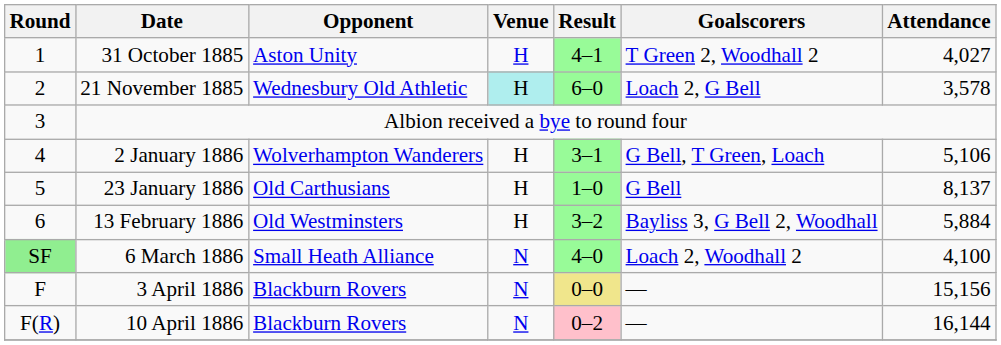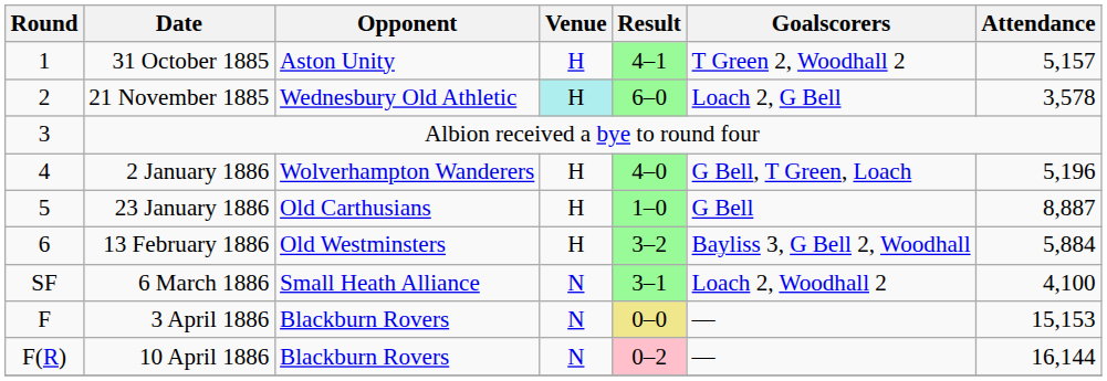 <table class="wikitable">
 <tr>
 <th>Round</th>
 <th>Date</th>
 <th>Opponent</th>
 <th>Venue</th>
 <th>Result</th>
 <th>Goalscorers</th>
 <th>Attendance</th>
 </tr>
 <tr>
 <td align="center">1</td>
 <td align="right">31 October 1885</td>
 <td><a href='#'>Aston Unity</a></td>
 <td align="center"><a href='#'>H</a></td>
 <td align="center" bgcolor="PaleGreen">4–1</td>
 <td><a href='#'>T Green</a> 2, <a href='#'>Woodhall</a> 2</td>
-<td align="right">4,027</td>
+<td align="right">5,157</td>
 </tr>
 <tr>
 <td align="center">2</td>
 <td align="right">21 November 1885</td>
 <td><a href='#'>Wednesbury Old Athletic</a></td>
 <td align="center" style="background: paleturquoise;">H</td>
 <td align="center" bgcolor="PaleGreen">6–0</td>
 <td><a href='#'>Loach</a> 2, <a href='#'>G Bell</a></td>
 <td align="right">3,578</td>
 </tr>
 <tr>
 <td align="center">3</td>
 <td align="center" colspan="6">Albion received a <a href='#'>bye</a> to round four</td>
 </tr>
 <tr>
 <td align="center">4</td>
 <td align="right">2 January 1886</td>
 <td><a href='#'>Wolverhampton Wanderers</a></td>
 <td align="center">H</td>
-<td align="center" bgcolor="PaleGreen">3–1</td>
+<td align="center" bgcolor="PaleGreen">4–0</td>
 <td><a href='#'>G Bell</a>, <a href='#'>T Green</a>, <a href='#'>Loach</a></td>
-<td align="right">5,106</td>
+<td align="right">5,196</td>
 </tr>
 <tr>
 <td align="center">5</td>
 <td align="right">23 January 1886</td>
 <td><a href='#'>Old Carthusians</a></td>
 <td align="center">H</td>
 <td align="center" bgcolor="PaleGreen">1–0</td>
 <td><a href='#'>G Bell</a></td>
-<td align="right">8,137</td>
+<td align="right">8,887</td>
 </tr>
 <tr>
 <td align="center">6</td>
 <td align="right">13 February 1886</td>
 <td><a href='#'>Old Westminsters</a></td>
 <td align="center">H</td>
 <td align="center" bgcolor="PaleGreen">3–2</td>
 <td><a href='#'>Bayliss</a> 3, <a href='#'>G Bell</a> 2, <a href='#'>Woodhall</a></td>
 <td align="right">5,884</td>
 </tr>
 <tr>
-<td align="center" style="background: lightgreen;">SF</td>
+<td align="center">SF</td>
 <td align="right">6 March 1886</td>
 <td><a href='#'>Small Heath Alliance</a></td>
 <td align="center"><a href='#'>N</a></td>
-<td align="center" bgcolor="PaleGreen">4–0</td>
+<td align="center" bgcolor="PaleGreen">3–1</td>
 <td><a href='#'>Loach</a> 2, <a href='#'>Woodhall</a> 2</td>
 <td align="right">4,100</td>
 </tr>
 <tr>
 <td align="center">F</td>
 <td align="right">3 April 1886</td>
 <td><a href='#'>Blackburn Rovers</a></td>
 <td align="center"><a href='#'>N</a></td>
 <td align="center" bgcolor="Khaki">0–0</td>
 <td>—</td>
-<td align="right">15,156</td>
+<td align="right">15,153</td>
 </tr>
 <tr>
 <td align="center">F(<a href='#'>R</a>)</td>
 <td align="right">10 April 1886</td>
 <td><a href='#'>Blackburn Rovers</a></td>
 <td align="center"><a href='#'>N</a></td>
 <td align="center" bgcolor="Pink">0–2</td>
 <td>—</td>
 <td align="right">16,144</td>
 </tr>
 <tr>
 </tr>
 </table>
